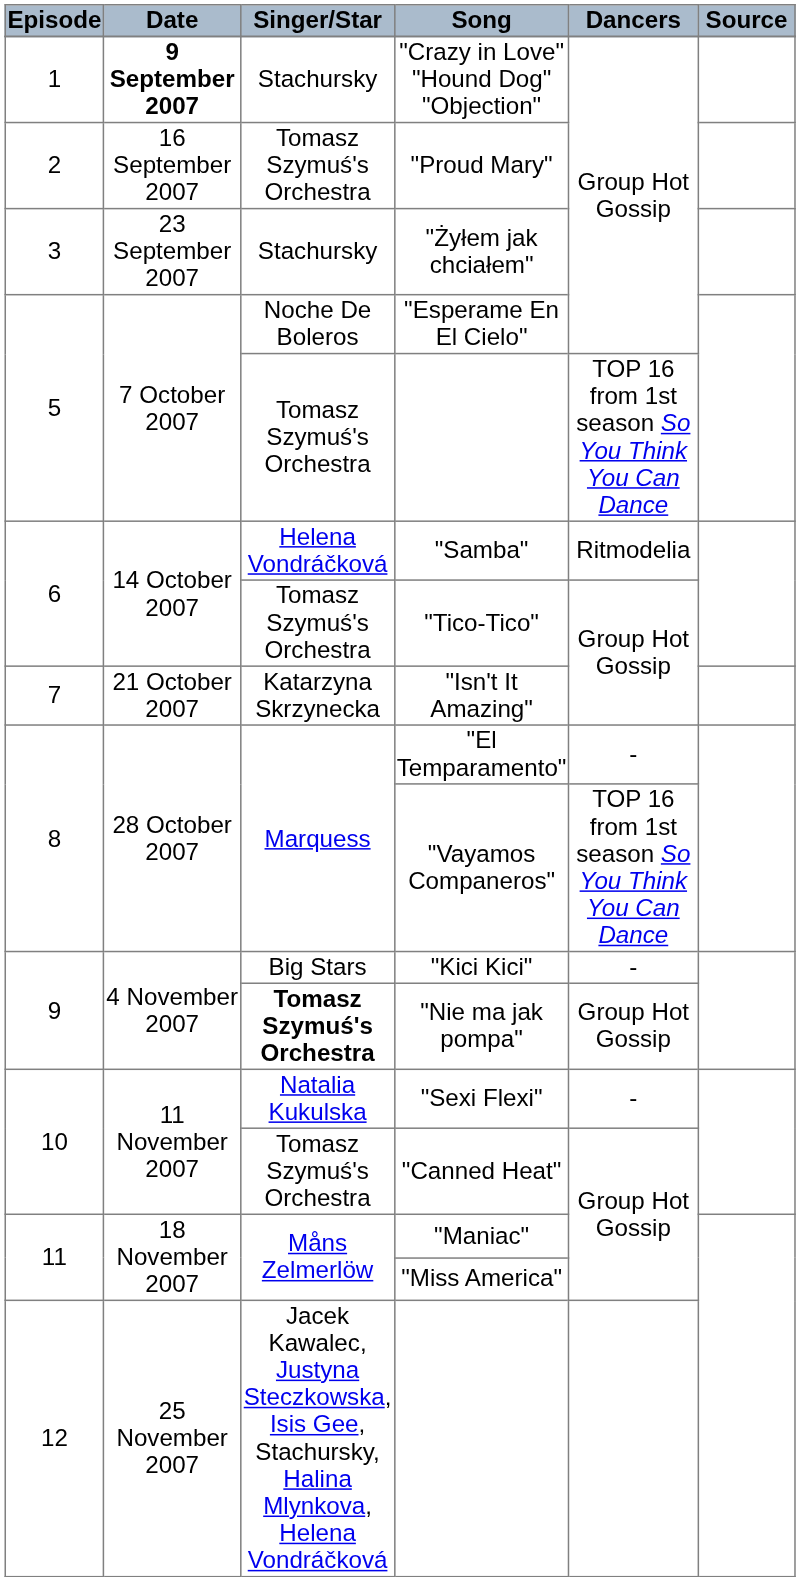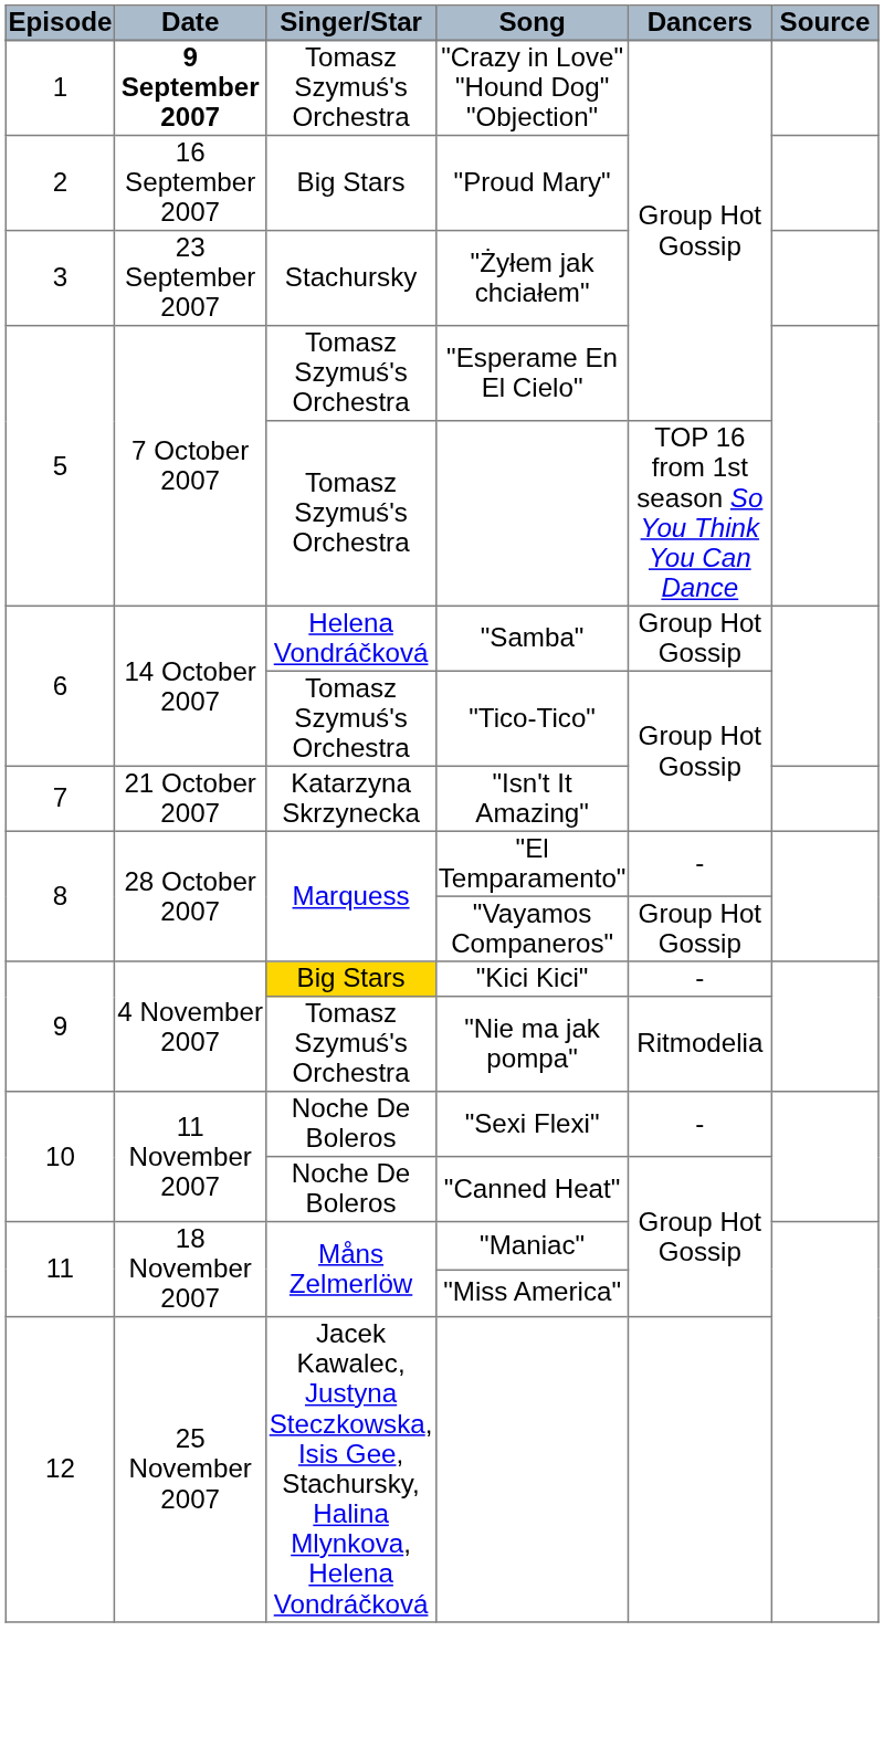 <table style="text-align: center; width: 84%; margin: 0 auto; border-collapse: collapse" border="1" cellpadding="1" cellspacing="1">
 <tr style="background: #ABC">
 <th width="4%">Episode</th>
 <th width="20%">Date</th>
 <th width="20%">Singer/Star</th>
 <th width="20%">Song</th>
 <th width="20%">Dancers</th>
 <th width="20%">Source</th>
 </tr>
 <tr>
 </tr>
 <tr>
 <td>1</td>
 <td><strong>9 September 2007</strong></td>
-<td>Stachursky</td>
+<td>Tomasz Szymuś's Orchestra</td>
 <td>"Crazy in Love" <br> "Hound Dog" <br> "Objection"</td>
 <td rowspan="4">Group Hot Gossip</td>
 <td></td>
 </tr>
 <tr>
 <td>2</td>
 <td>16 September 2007</td>
-<td>Tomasz Szymuś's Orchestra</td>
+<td>Big Stars</td>
 <td>"Proud Mary"</td>
 </tr>
 <tr>
 <td>3</td>
 <td>23 September 2007</td>
 <td>Stachursky</td>
 <td>"Żyłem jak chciałem"</td>
 <td></td>
 </tr>
 <tr>
 <td rowspan=2>5</td>
 <td rowspan=2>7 October 2007</td>
-<td rowspan>Noche De Boleros</td>
+<td>Tomasz Szymuś's Orchestra</td>
 <td>"Esperame En El Cielo"</td>
 <td rowspan=2></td>
 </tr>
 <tr>
 <td>Tomasz Szymuś's Orchestra</td>
 <td></td>
 <td>TOP 16 from 1st season <em><a href='#'>So You Think You Can Dance</a></em></td>
 </tr>
 <tr>
 <td rowspan=2>6</td>
 <td rowspan=2>14 October 2007</td>
 <td><a href='#'>Helena Vondráčková</a></td>
 <td>"Samba"</td>
-<td>Ritmodelia</td>
+<td>Group Hot Gossip</td>
 <td rowspan=2></td>
 </tr>
 <tr>
 <td>Tomasz Szymuś's Orchestra</td>
 <td>"Tico-Tico"</td>
 <td rowspan="2">Group Hot Gossip</td>
 </tr>
 <tr>
 <td>7</td>
 <td>21 October 2007</td>
 <td>Katarzyna Skrzynecka</td>
 <td>"Isn't It Amazing"</td>
 <td></td>
 </tr>
 <tr>
 <td rowspan=2>8</td>
 <td rowspan=2>28 October 2007</td>
 <td rowspan=2><a href='#'>Marquess</a></td>
 <td>"El Temparamento"</td>
 <td>-</td>
 <td rowspan=2></td>
 </tr>
 <tr>
 <td>"Vayamos Companeros"</td>
-<td>TOP 16 from 1st season <em><a href='#'>So You Think You Can Dance</a></em></td>
+<td>Group Hot Gossip</td>
 </tr>
 <tr>
 <td rowspan=2>9</td>
 <td rowspan=2>4 November 2007</td>
-<td>Big Stars</td>
+<td style="background: gold;">Big Stars</td>
 <td>"Kici Kici"</td>
 <td>-</td>
 <td rowspan=2></td>
 </tr>
 <tr>
-<td><strong>Tomasz Szymuś's Orchestra</strong></td>
+<td>Tomasz Szymuś's Orchestra</td>
 <td>"Nie ma jak pompa"</td>
-<td>Group Hot Gossip</td>
+<td>Ritmodelia</td>
 </tr>
 <tr>
 <td rowspan=2>10</td>
 <td rowspan=2>11 November 2007</td>
-<td><a href='#'>Natalia Kukulska</a></td>
+<td rowspan>Noche De Boleros</td>
 <td>"Sexi Flexi"</td>
 <td>-</td>
 <td rowspan=2></td>
 </tr>
 <tr>
-<td>Tomasz Szymuś's Orchestra</td>
+<td rowspan>Noche De Boleros</td>
 <td>"Canned Heat"</td>
 <td rowspan="3">Group Hot Gossip</td>
 </tr>
 <tr>
 <td rowspan=2>11</td>
 <td rowspan=2>18 November 2007</td>
 <td rowspan=2><a href='#'>Måns Zelmerlöw</a></td>
 <td>"Maniac"</td>
 </tr>
 <tr>
 <td>"Miss America"</td>
 </tr>
 <tr>
 <td>12</td>
 <td>25 November 2007</td>
 <td>Jacek Kawalec, <a href='#'>Justyna Steczkowska</a>, <a href='#'>Isis Gee</a>, Stachursky, <a href='#'>Halina Mlynkova</a>, <a href='#'>Helena Vondráčková</a></td>
 <td></td>
 <td></td>
 </tr>
 </table>
